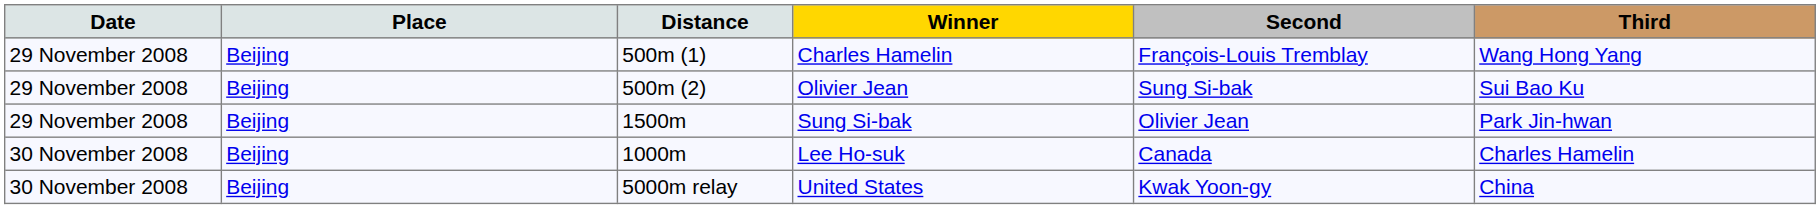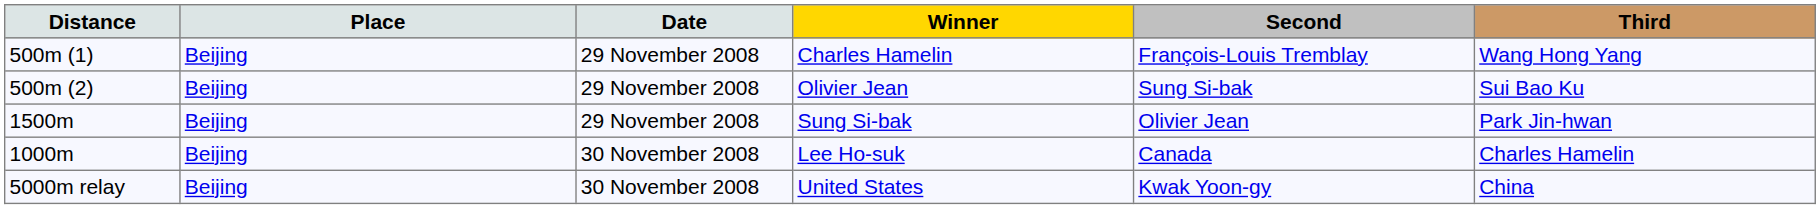 <table bgcolor="#f7f8ff" cellpadding="3" cellspacing="0" border="1" style="font-size: 95%; border: gray solid 1px; border-collapse: collapse;">
 <tr bgcolor="#CCCCCC">
+<td align="center" bgcolor="#DCE5E5" width="120"><strong>Distance</strong></td>
+<td align="center" bgcolor="#DCE5E5" width="280"><strong>Place</strong></td>
 <td align="center" bgcolor="#DCE5E5" width="150"><strong>Date</strong></td>
-<td align="center" bgcolor="#DCE5E5" width="280"><strong>Place</strong></td>
-<td align="center" bgcolor="#DCE5E5" width="120"><strong>Distance</strong></td>
 <td align="center" bgcolor="gold" width="240"><strong>Winner</strong></td>
 <td align="center" bgcolor="silver" width="240"><strong>Second</strong></td>
 <td align="center" bgcolor="CC9966" width="240"><strong>Third</strong></td>
 </tr>
 <tr align="left">
+<td>500m (1)</td>
+<td> <a href='#'>Beijing</a></td>
 <td>29 November 2008</td>
-<td> <a href='#'>Beijing</a></td>
-<td>500m (1)</td>
 <td> <a href='#'>Charles Hamelin</a></td>
 <td> <a href='#'>François-Louis Tremblay</a></td>
 <td> <a href='#'>Wang Hong Yang</a></td>
 </tr>
 <tr align="left">
+<td>500m (2)</td>
+<td> <a href='#'>Beijing</a></td>
 <td>29 November 2008</td>
-<td> <a href='#'>Beijing</a></td>
-<td>500m (2)</td>
 <td> <a href='#'>Olivier Jean</a></td>
 <td> <a href='#'>Sung Si-bak</a></td>
 <td> <a href='#'>Sui Bao Ku</a></td>
 </tr>
 <tr align="left">
+<td>1500m</td>
+<td> <a href='#'>Beijing</a></td>
 <td>29 November 2008</td>
-<td> <a href='#'>Beijing</a></td>
-<td>1500m</td>
 <td> <a href='#'>Sung Si-bak</a></td>
 <td> <a href='#'>Olivier Jean</a></td>
 <td> <a href='#'>Park Jin-hwan</a></td>
 </tr>
 <tr align="left">
+<td>1000m</td>
+<td> <a href='#'>Beijing</a></td>
 <td>30 November 2008</td>
-<td> <a href='#'>Beijing</a></td>
-<td>1000m</td>
 <td> <a href='#'>Lee Ho-suk</a></td>
 <td> <a href='#'>Canada</a></td>
 <td> <a href='#'>Charles Hamelin</a></td>
 </tr>
 <tr align="left">
+<td>5000m relay</td>
+<td> <a href='#'>Beijing</a></td>
 <td>30 November 2008</td>
-<td> <a href='#'>Beijing</a></td>
-<td>5000m relay</td>
 <td> <a href='#'>United States</a></td>
 <td> <a href='#'>Kwak Yoon-gy</a></td>
 <td> <a href='#'>China</a></td>
 </tr>
 </table>
